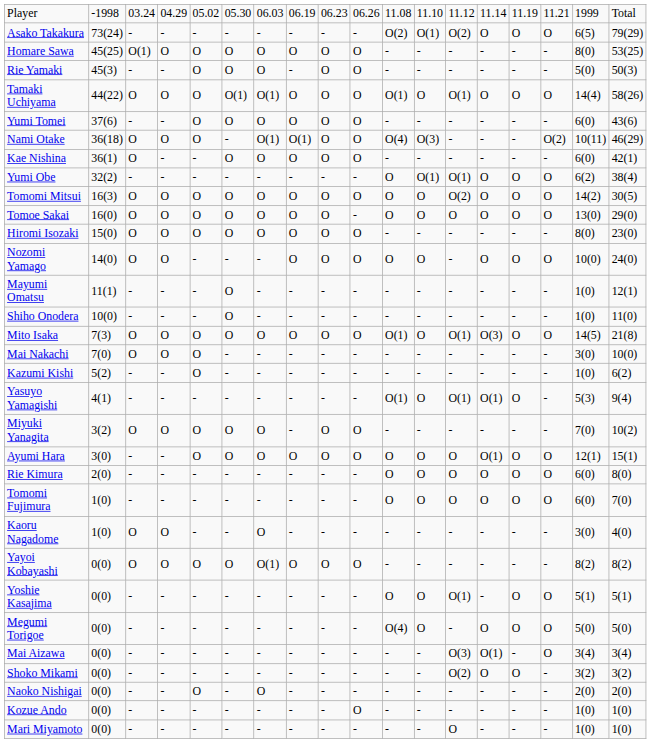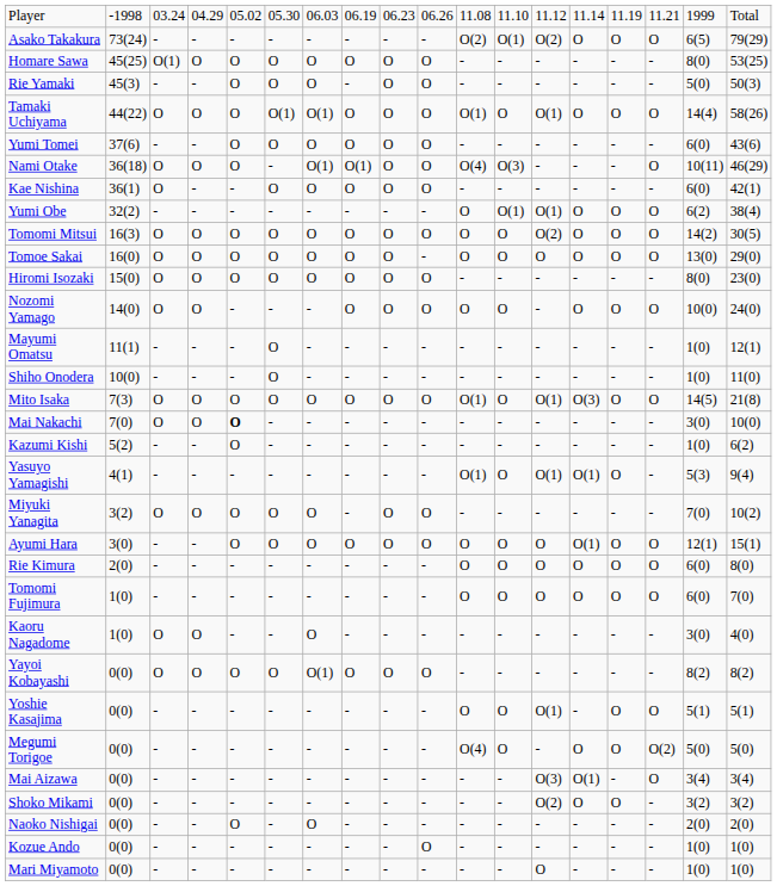 <table class="wikitable" style="text-align:left;">
 <tr>
 <td>Player</td>
 <td>-1998</td>
 <td>03.24</td>
 <td>04.29</td>
 <td>05.02</td>
 <td>05.30</td>
 <td>06.03</td>
 <td>06.19</td>
 <td>06.23</td>
 <td>06.26</td>
 <td>11.08</td>
 <td>11.10</td>
 <td>11.12</td>
 <td>11.14</td>
 <td>11.19</td>
 <td>11.21</td>
 <td>1999</td>
 <td>Total</td>
 </tr>
 <tr>
 <td><a href='#'>Asako Takakura</a></td>
 <td>73(24)</td>
 <td>-</td>
 <td>-</td>
 <td>-</td>
 <td>-</td>
 <td>-</td>
 <td>-</td>
 <td>-</td>
 <td>-</td>
 <td>O(2)</td>
 <td>O(1)</td>
 <td>O(2)</td>
 <td>O</td>
 <td>O</td>
 <td>O</td>
 <td>6(5)</td>
 <td>79(29)</td>
 </tr>
 <tr>
 <td><a href='#'>Homare Sawa</a></td>
 <td>45(25)</td>
 <td>O(1)</td>
 <td>O</td>
 <td>O</td>
 <td>O</td>
 <td>O</td>
 <td>O</td>
 <td>O</td>
 <td>O</td>
 <td>-</td>
 <td>-</td>
 <td>-</td>
 <td>-</td>
 <td>-</td>
 <td>-</td>
 <td>8(0)</td>
 <td>53(25)</td>
 </tr>
 <tr>
 <td><a href='#'>Rie Yamaki</a></td>
 <td>45(3)</td>
 <td>-</td>
 <td>-</td>
 <td>O</td>
 <td>O</td>
 <td>O</td>
 <td>-</td>
 <td>O</td>
 <td>O</td>
 <td>-</td>
 <td>-</td>
 <td>-</td>
 <td>-</td>
 <td>-</td>
 <td>-</td>
 <td>5(0)</td>
 <td>50(3)</td>
 </tr>
 <tr>
 <td><a href='#'>Tamaki Uchiyama</a></td>
 <td>44(22)</td>
 <td>O</td>
 <td>O</td>
 <td>O</td>
 <td>O(1)</td>
 <td>O(1)</td>
 <td>O</td>
 <td>O</td>
 <td>O</td>
 <td>O(1)</td>
 <td>O</td>
 <td>O(1)</td>
 <td>O</td>
 <td>O</td>
 <td>O</td>
 <td>14(4)</td>
 <td>58(26)</td>
 </tr>
 <tr>
 <td><a href='#'>Yumi Tomei</a></td>
 <td>37(6)</td>
 <td>-</td>
 <td>-</td>
 <td>O</td>
 <td>O</td>
 <td>O</td>
 <td>O</td>
 <td>O</td>
 <td>O</td>
 <td>-</td>
 <td>-</td>
 <td>-</td>
 <td>-</td>
 <td>-</td>
 <td>-</td>
 <td>6(0)</td>
 <td>43(6)</td>
 </tr>
 <tr>
 <td><a href='#'>Nami Otake</a></td>
 <td>36(18)</td>
 <td>O</td>
 <td>O</td>
 <td>O</td>
 <td>-</td>
 <td>O(1)</td>
 <td>O(1)</td>
 <td>O</td>
 <td>O</td>
 <td>O(4)</td>
 <td>O(3)</td>
 <td>-</td>
 <td>-</td>
 <td>-</td>
-<td>O(2)</td>
+<td>O</td>
 <td>10(11)</td>
 <td>46(29)</td>
 </tr>
 <tr>
 <td><a href='#'>Kae Nishina</a></td>
 <td>36(1)</td>
 <td>O</td>
 <td>-</td>
 <td>-</td>
 <td>O</td>
 <td>O</td>
 <td>O</td>
 <td>O</td>
 <td>O</td>
 <td>-</td>
 <td>-</td>
 <td>-</td>
 <td>-</td>
 <td>-</td>
 <td>-</td>
 <td>6(0)</td>
 <td>42(1)</td>
 </tr>
 <tr>
 <td><a href='#'>Yumi Obe</a></td>
 <td>32(2)</td>
 <td>-</td>
 <td>-</td>
 <td>-</td>
 <td>-</td>
 <td>-</td>
 <td>-</td>
 <td>-</td>
 <td>-</td>
 <td>O</td>
 <td>O(1)</td>
 <td>O(1)</td>
 <td>O</td>
 <td>O</td>
 <td>O</td>
 <td>6(2)</td>
 <td>38(4)</td>
 </tr>
 <tr>
 <td><a href='#'>Tomomi Mitsui</a></td>
 <td>16(3)</td>
 <td>O</td>
 <td>O</td>
 <td>O</td>
 <td>O</td>
 <td>O</td>
 <td>O</td>
 <td>O</td>
 <td>O</td>
 <td>O</td>
 <td>O</td>
 <td>O(2)</td>
 <td>O</td>
 <td>O</td>
 <td>O</td>
 <td>14(2)</td>
 <td>30(5)</td>
 </tr>
 <tr>
 <td><a href='#'>Tomoe Sakai</a></td>
 <td>16(0)</td>
 <td>O</td>
 <td>O</td>
 <td>O</td>
 <td>O</td>
 <td>O</td>
 <td>O</td>
 <td>O</td>
 <td>-</td>
 <td>O</td>
 <td>O</td>
 <td>O</td>
 <td>O</td>
 <td>O</td>
 <td>O</td>
 <td>13(0)</td>
 <td>29(0)</td>
 </tr>
 <tr>
 <td><a href='#'>Hiromi Isozaki</a></td>
 <td>15(0)</td>
 <td>O</td>
 <td>O</td>
 <td>O</td>
 <td>O</td>
 <td>O</td>
 <td>O</td>
 <td>O</td>
 <td>O</td>
 <td>-</td>
 <td>-</td>
 <td>-</td>
 <td>-</td>
 <td>-</td>
 <td>-</td>
 <td>8(0)</td>
 <td>23(0)</td>
 </tr>
 <tr>
 <td><a href='#'>Nozomi Yamago</a></td>
 <td>14(0)</td>
 <td>O</td>
 <td>O</td>
 <td>-</td>
 <td>-</td>
 <td>-</td>
 <td>O</td>
 <td>O</td>
 <td>O</td>
 <td>O</td>
 <td>O</td>
 <td>-</td>
 <td>O</td>
 <td>O</td>
 <td>O</td>
 <td>10(0)</td>
 <td>24(0)</td>
 </tr>
 <tr>
 <td><a href='#'>Mayumi Omatsu</a></td>
 <td>11(1)</td>
 <td>-</td>
 <td>-</td>
 <td>-</td>
 <td>O</td>
 <td>-</td>
 <td>-</td>
 <td>-</td>
 <td>-</td>
 <td>-</td>
 <td>-</td>
 <td>-</td>
 <td>-</td>
 <td>-</td>
 <td>-</td>
 <td>1(0)</td>
 <td>12(1)</td>
 </tr>
 <tr>
 <td><a href='#'>Shiho Onodera</a></td>
 <td>10(0)</td>
 <td>-</td>
 <td>-</td>
 <td>-</td>
 <td>O</td>
 <td>-</td>
 <td>-</td>
 <td>-</td>
 <td>-</td>
 <td>-</td>
 <td>-</td>
 <td>-</td>
 <td>-</td>
 <td>-</td>
 <td>-</td>
 <td>1(0)</td>
 <td>11(0)</td>
 </tr>
 <tr>
 <td><a href='#'>Mito Isaka</a></td>
 <td>7(3)</td>
 <td>O</td>
 <td>O</td>
 <td>O</td>
 <td>O</td>
 <td>O</td>
 <td>O</td>
 <td>O</td>
 <td>O</td>
 <td>O(1)</td>
 <td>O</td>
 <td>O(1)</td>
 <td>O(3)</td>
 <td>O</td>
 <td>O</td>
 <td>14(5)</td>
 <td>21(8)</td>
 </tr>
 <tr>
 <td><a href='#'>Mai Nakachi</a></td>
 <td>7(0)</td>
 <td>O</td>
 <td>O</td>
-<td>O</td>
+<td><strong>O</strong></td>
 <td>-</td>
 <td>-</td>
 <td>-</td>
 <td>-</td>
 <td>-</td>
 <td>-</td>
 <td>-</td>
 <td>-</td>
 <td>-</td>
 <td>-</td>
 <td>-</td>
 <td>3(0)</td>
 <td>10(0)</td>
 </tr>
 <tr>
 <td><a href='#'>Kazumi Kishi</a></td>
 <td>5(2)</td>
 <td>-</td>
 <td>-</td>
 <td>O</td>
 <td>-</td>
 <td>-</td>
 <td>-</td>
 <td>-</td>
 <td>-</td>
 <td>-</td>
 <td>-</td>
 <td>-</td>
 <td>-</td>
 <td>-</td>
 <td>-</td>
 <td>1(0)</td>
 <td>6(2)</td>
 </tr>
 <tr>
 <td><a href='#'>Yasuyo Yamagishi</a></td>
 <td>4(1)</td>
 <td>-</td>
 <td>-</td>
 <td>-</td>
 <td>-</td>
 <td>-</td>
 <td>-</td>
 <td>-</td>
 <td>-</td>
 <td>O(1)</td>
 <td>O</td>
 <td>O(1)</td>
 <td>O(1)</td>
 <td>O</td>
 <td>-</td>
 <td>5(3)</td>
 <td>9(4)</td>
 </tr>
 <tr>
 <td><a href='#'>Miyuki Yanagita</a></td>
 <td>3(2)</td>
 <td>O</td>
 <td>O</td>
 <td>O</td>
 <td>O</td>
 <td>O</td>
 <td>-</td>
 <td>O</td>
 <td>O</td>
 <td>-</td>
 <td>-</td>
 <td>-</td>
 <td>-</td>
 <td>-</td>
 <td>-</td>
 <td>7(0)</td>
 <td>10(2)</td>
 </tr>
 <tr>
 <td><a href='#'>Ayumi Hara</a></td>
 <td>3(0)</td>
 <td>-</td>
 <td>-</td>
 <td>O</td>
 <td>O</td>
 <td>O</td>
 <td>O</td>
 <td>O</td>
 <td>O</td>
 <td>O</td>
 <td>O</td>
 <td>O</td>
 <td>O(1)</td>
 <td>O</td>
 <td>O</td>
 <td>12(1)</td>
 <td>15(1)</td>
 </tr>
 <tr>
 <td><a href='#'>Rie Kimura</a></td>
 <td>2(0)</td>
 <td>-</td>
 <td>-</td>
 <td>-</td>
 <td>-</td>
 <td>-</td>
 <td>-</td>
 <td>-</td>
 <td>-</td>
 <td>O</td>
 <td>O</td>
 <td>O</td>
 <td>O</td>
 <td>O</td>
 <td>O</td>
 <td>6(0)</td>
 <td>8(0)</td>
 </tr>
 <tr>
 <td><a href='#'>Tomomi Fujimura</a></td>
 <td>1(0)</td>
 <td>-</td>
 <td>-</td>
 <td>-</td>
 <td>-</td>
 <td>-</td>
 <td>-</td>
 <td>-</td>
 <td>-</td>
 <td>O</td>
 <td>O</td>
 <td>O</td>
 <td>O</td>
 <td>O</td>
 <td>O</td>
 <td>6(0)</td>
 <td>7(0)</td>
 </tr>
 <tr>
 <td><a href='#'>Kaoru Nagadome</a></td>
 <td>1(0)</td>
 <td>O</td>
 <td>O</td>
 <td>-</td>
 <td>-</td>
 <td>O</td>
 <td>-</td>
 <td>-</td>
 <td>-</td>
 <td>-</td>
 <td>-</td>
 <td>-</td>
 <td>-</td>
 <td>-</td>
 <td>-</td>
 <td>3(0)</td>
 <td>4(0)</td>
 </tr>
 <tr>
 <td><a href='#'>Yayoi Kobayashi</a></td>
 <td>0(0)</td>
 <td>O</td>
 <td>O</td>
 <td>O</td>
 <td>O</td>
 <td>O(1)</td>
 <td>O</td>
 <td>O</td>
 <td>O</td>
 <td>-</td>
 <td>-</td>
 <td>-</td>
 <td>-</td>
 <td>-</td>
 <td>-</td>
 <td>8(2)</td>
 <td>8(2)</td>
 </tr>
 <tr>
 <td><a href='#'>Yoshie Kasajima</a></td>
 <td>0(0)</td>
 <td>-</td>
 <td>-</td>
 <td>-</td>
 <td>-</td>
 <td>-</td>
 <td>-</td>
 <td>-</td>
 <td>-</td>
 <td>O</td>
 <td>O</td>
 <td>O(1)</td>
 <td>-</td>
 <td>O</td>
 <td>O</td>
 <td>5(1)</td>
 <td>5(1)</td>
 </tr>
 <tr>
 <td><a href='#'>Megumi Torigoe</a></td>
 <td>0(0)</td>
 <td>-</td>
 <td>-</td>
 <td>-</td>
 <td>-</td>
 <td>-</td>
 <td>-</td>
 <td>-</td>
 <td>-</td>
 <td>O(4)</td>
 <td>O</td>
 <td>-</td>
 <td>O</td>
 <td>O</td>
-<td>O</td>
+<td>O(2)</td>
 <td>5(0)</td>
 <td>5(0)</td>
 </tr>
 <tr>
 <td><a href='#'>Mai Aizawa</a></td>
 <td>0(0)</td>
 <td>-</td>
 <td>-</td>
 <td>-</td>
 <td>-</td>
 <td>-</td>
 <td>-</td>
 <td>-</td>
 <td>-</td>
 <td>-</td>
 <td>-</td>
 <td>O(3)</td>
 <td>O(1)</td>
 <td>-</td>
 <td>O</td>
 <td>3(4)</td>
 <td>3(4)</td>
 </tr>
 <tr>
 <td><a href='#'>Shoko Mikami</a></td>
 <td>0(0)</td>
 <td>-</td>
 <td>-</td>
 <td>-</td>
 <td>-</td>
 <td>-</td>
 <td>-</td>
 <td>-</td>
 <td>-</td>
 <td>-</td>
 <td>-</td>
 <td>O(2)</td>
 <td>O</td>
 <td>O</td>
 <td>-</td>
 <td>3(2)</td>
 <td>3(2)</td>
 </tr>
 <tr>
 <td><a href='#'>Naoko Nishigai</a></td>
 <td>0(0)</td>
 <td>-</td>
 <td>-</td>
 <td>O</td>
 <td>-</td>
 <td>O</td>
 <td>-</td>
 <td>-</td>
 <td>-</td>
 <td>-</td>
 <td>-</td>
 <td>-</td>
 <td>-</td>
 <td>-</td>
 <td>-</td>
 <td>2(0)</td>
 <td>2(0)</td>
 </tr>
 <tr>
 <td><a href='#'>Kozue Ando</a></td>
 <td>0(0)</td>
 <td>-</td>
 <td>-</td>
 <td>-</td>
 <td>-</td>
 <td>-</td>
 <td>-</td>
 <td>-</td>
 <td>O</td>
 <td>-</td>
 <td>-</td>
 <td>-</td>
 <td>-</td>
 <td>-</td>
 <td>-</td>
 <td>1(0)</td>
 <td>1(0)</td>
 </tr>
 <tr>
 <td><a href='#'>Mari Miyamoto</a></td>
 <td>0(0)</td>
 <td>-</td>
 <td>-</td>
 <td>-</td>
 <td>-</td>
 <td>-</td>
 <td>-</td>
 <td>-</td>
 <td>-</td>
 <td>-</td>
 <td>-</td>
 <td>O</td>
 <td>-</td>
 <td>-</td>
 <td>-</td>
 <td>1(0)</td>
 <td>1(0)</td>
 </tr>
 </table>
